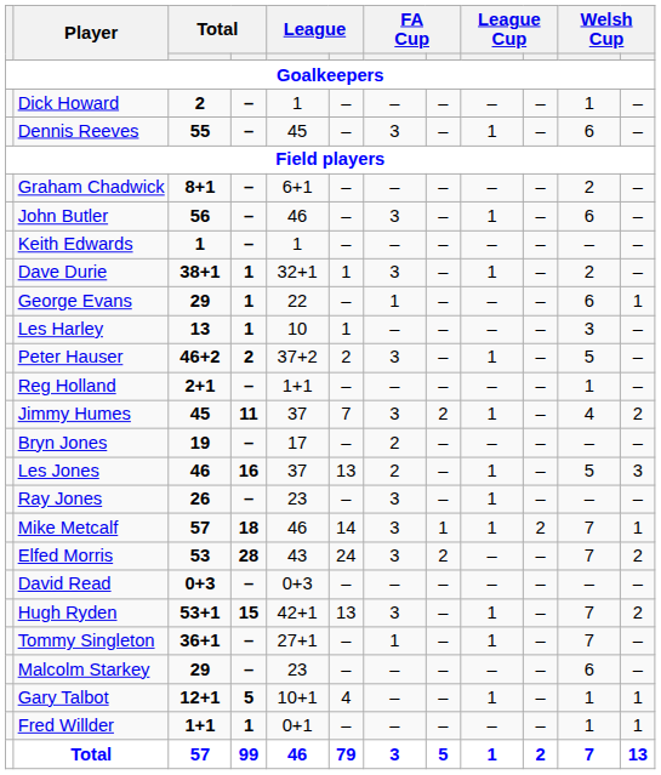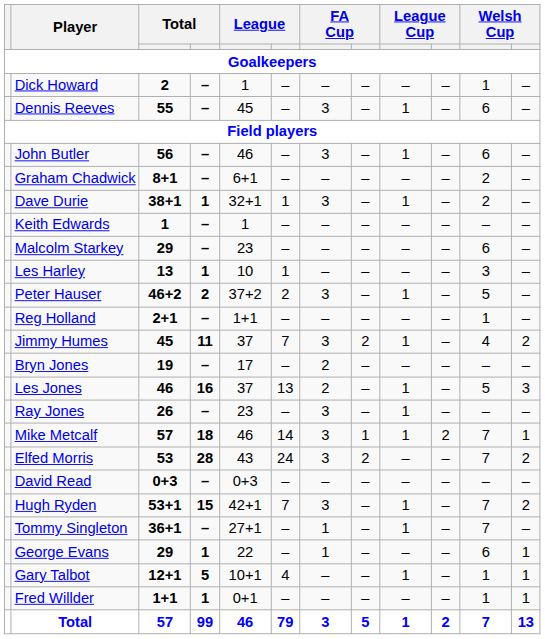 <table class="wikitable"  style="text-align:center;">
 <tr>
 <th rowspan="2" style="font-size:80%;"></th>
 <th rowspan="2">Player</th>
 <th colspan="2">Total</th>
 <th colspan="2"><a href='#'>League</a></th>
 <th colspan="2"><a href='#'>FA<br>Cup</a></th>
 <th colspan="2"><a href='#'>League<br>Cup</a></th>
 <th colspan="2"><a href='#'>Welsh<br>Cup</a></th>
 </tr>
 <tr>
 <th style="width: 50px; font-size:80%;"></th>
 <th style="width: 25px; font-size:80%;"></th>
 <th style="width: 50px; font-size:80%;"></th>
 <th style="width: 25px; font-size:80%;"></th>
 <th style="width: 50px; font-size:80%;"></th>
 <th style="width: 25px; font-size:80%;"></th>
 <th style="width: 50px; font-size:80%;"></th>
 <th style="width: 25px; font-size:80%;"></th>
 <th style="width: 50px; font-size:80%;"></th>
 <th style="width: 25px; font-size:80%;"></th>
 </tr>
 <tr>
 <td colspan="12" style="background:white; color:blue; text-align:center;"><strong>Goalkeepers</strong></td>
 </tr>
 <tr>
 <td></td>
 <td style="text-align:left;"><a href='#'>Dick Howard</a></td>
 <td><strong>2</strong></td>
 <td><strong>–</strong></td>
 <td>1</td>
 <td>–</td>
 <td>–</td>
 <td>–</td>
 <td>–</td>
 <td>–</td>
 <td>1</td>
 <td>–</td>
 </tr>
 <tr>
 <td></td>
 <td style="text-align:left;"><a href='#'>Dennis Reeves</a></td>
 <td><strong>55</strong></td>
 <td><strong>–</strong></td>
 <td>45</td>
 <td>–</td>
 <td>3</td>
 <td>–</td>
 <td>1</td>
 <td>–</td>
 <td>6</td>
 <td>–</td>
 </tr>
 <tr>
 <td colspan="12" style="background:white; color:blue; text-align:center;"><strong>Field players</strong></td>
 </tr>
 <tr>
 <td></td>
+<td style="text-align:left;"><a href='#'>John Butler</a></td>
+<td><strong>56</strong></td>
+<td><strong>–</strong></td>
+<td>46</td>
+<td>–</td>
+<td>3</td>
+<td>–</td>
+<td>1</td>
+<td>–</td>
+<td>6</td>
+<td>–</td>
+</tr>
+<tr>
+<td></td>
 <td style="text-align:left;"><a href='#'>Graham Chadwick</a></td>
 <td><strong>8+1</strong></td>
 <td><strong>–</strong></td>
 <td>6+1</td>
 <td>–</td>
 <td>–</td>
 <td>–</td>
 <td>–</td>
 <td>–</td>
 <td>2</td>
 <td>–</td>
 </tr>
 <tr>
 <td></td>
-<td style="text-align:left;"><a href='#'>John Butler</a></td>
-<td><strong>56</strong></td>
-<td><strong>–</strong></td>
-<td>46</td>
-<td>–</td>
+<td style="text-align:left;"><a href='#'>Dave Durie</a></td>
+<td><strong>38+1</strong></td>
+<td><strong>1</strong></td>
+<td>32+1</td>
+<td>1</td>
 <td>3</td>
 <td>–</td>
 <td>1</td>
 <td>–</td>
-<td>6</td>
+<td>2</td>
 <td>–</td>
 </tr>
 <tr>
 <td></td>
 <td style="text-align:left;"><a href='#'>Keith Edwards</a></td>
 <td><strong>1</strong></td>
 <td><strong>–</strong></td>
 <td>1</td>
 <td>–</td>
 <td>–</td>
 <td>–</td>
 <td>–</td>
 <td>–</td>
 <td>–</td>
 <td>–</td>
 </tr>
 <tr>
 <td></td>
-<td style="text-align:left;"><a href='#'>Dave Durie</a></td>
-<td><strong>38+1</strong></td>
-<td><strong>1</strong></td>
-<td>32+1</td>
-<td>1</td>
-<td>3</td>
+<td style="text-align:left;"><a href='#'>Malcolm Starkey</a></td>
+<td><strong>29</strong></td>
+<td><strong>–</strong></td>
+<td>23</td>
 <td>–</td>
-<td>1</td>
 <td>–</td>
-<td>2</td>
-<td>–</td>
-</tr>
-<tr>
-<td></td>
-<td style="text-align:left;"><a href='#'>George Evans</a></td>
-<td><strong>29</strong></td>
-<td><strong>1</strong></td>
-<td>22</td>
-<td>–</td>
-<td>1</td>
 <td>–</td>
 <td>–</td>
 <td>–</td>
 <td>6</td>
-<td>1</td>
+<td>–</td>
 </tr>
 <tr>
 <td></td>
 <td style="text-align:left;"><a href='#'>Les Harley</a></td>
 <td><strong>13</strong></td>
 <td><strong>1</strong></td>
 <td>10</td>
 <td>1</td>
 <td>–</td>
 <td>–</td>
 <td>–</td>
 <td>–</td>
 <td>3</td>
 <td>–</td>
 </tr>
 <tr>
 <td></td>
 <td style="text-align:left;"><a href='#'>Peter Hauser</a></td>
 <td><strong>46+2</strong></td>
 <td><strong>2</strong></td>
 <td>37+2</td>
 <td>2</td>
 <td>3</td>
 <td>–</td>
 <td>1</td>
 <td>–</td>
 <td>5</td>
 <td>–</td>
 </tr>
 <tr>
 <td></td>
 <td style="text-align:left;"><a href='#'>Reg Holland</a></td>
 <td><strong>2+1</strong></td>
 <td><strong>–</strong></td>
 <td>1+1</td>
 <td>–</td>
 <td>–</td>
 <td>–</td>
 <td>–</td>
 <td>–</td>
 <td>1</td>
 <td>–</td>
 </tr>
 <tr>
 <td></td>
 <td style="text-align:left;"><a href='#'>Jimmy Humes</a></td>
 <td><strong>45</strong></td>
 <td><strong>11</strong></td>
 <td>37</td>
 <td>7</td>
 <td>3</td>
 <td>2</td>
 <td>1</td>
 <td>–</td>
 <td>4</td>
 <td>2</td>
 </tr>
 <tr>
 <td></td>
 <td style="text-align:left;"><a href='#'>Bryn Jones</a></td>
 <td><strong>19</strong></td>
 <td><strong>–</strong></td>
 <td>17</td>
 <td>–</td>
 <td>2</td>
 <td>–</td>
 <td>–</td>
 <td>–</td>
 <td>–</td>
 <td>–</td>
 </tr>
 <tr>
 <td></td>
 <td style="text-align:left;"><a href='#'>Les Jones</a></td>
 <td><strong>46</strong></td>
 <td><strong>16</strong></td>
 <td>37</td>
 <td>13</td>
 <td>2</td>
 <td>–</td>
 <td>1</td>
 <td>–</td>
 <td>5</td>
 <td>3</td>
 </tr>
 <tr>
 <td></td>
 <td style="text-align:left;"><a href='#'>Ray Jones</a></td>
 <td><strong>26</strong></td>
 <td><strong>–</strong></td>
 <td>23</td>
 <td>–</td>
 <td>3</td>
 <td>–</td>
 <td>1</td>
 <td>–</td>
 <td>–</td>
 <td>–</td>
 </tr>
 <tr>
 <td></td>
 <td style="text-align:left;"><a href='#'>Mike Metcalf</a></td>
 <td><strong>57</strong></td>
 <td><strong>18</strong></td>
 <td>46</td>
 <td>14</td>
 <td>3</td>
 <td>1</td>
 <td>1</td>
 <td>2</td>
 <td>7</td>
 <td>1</td>
 </tr>
 <tr>
 <td></td>
 <td style="text-align:left;"><a href='#'>Elfed Morris</a></td>
 <td><strong>53</strong></td>
 <td><strong>28</strong></td>
 <td>43</td>
 <td>24</td>
 <td>3</td>
 <td>2</td>
 <td>–</td>
 <td>–</td>
 <td>7</td>
 <td>2</td>
 </tr>
 <tr>
 <td></td>
 <td style="text-align:left;"><a href='#'>David Read</a></td>
 <td><strong>0+3</strong></td>
 <td><strong>–</strong></td>
 <td>0+3</td>
 <td>–</td>
 <td>–</td>
 <td>–</td>
 <td>–</td>
 <td>–</td>
 <td>–</td>
 <td>–</td>
 </tr>
 <tr>
 <td></td>
 <td style="text-align:left;"><a href='#'>Hugh Ryden</a></td>
 <td><strong>53+1</strong></td>
 <td><strong>15</strong></td>
 <td>42+1</td>
-<td>13</td>
+<td>7</td>
 <td>3</td>
 <td>–</td>
 <td>1</td>
 <td>–</td>
 <td>7</td>
 <td>2</td>
 </tr>
 <tr>
 <td></td>
 <td style="text-align:left;"><a href='#'>Tommy Singleton</a></td>
 <td><strong>36+1</strong></td>
 <td><strong>–</strong></td>
 <td>27+1</td>
 <td>–</td>
 <td>1</td>
 <td>–</td>
 <td>1</td>
 <td>–</td>
 <td>7</td>
 <td>–</td>
 </tr>
 <tr>
 <td></td>
-<td style="text-align:left;"><a href='#'>Malcolm Starkey</a></td>
+<td style="text-align:left;"><a href='#'>George Evans</a></td>
 <td><strong>29</strong></td>
-<td><strong>–</strong></td>
-<td>23</td>
+<td><strong>1</strong></td>
+<td>22</td>
 <td>–</td>
-<td>–</td>
+<td>1</td>
 <td>–</td>
 <td>–</td>
 <td>–</td>
 <td>6</td>
-<td>–</td>
+<td>1</td>
 </tr>
 <tr>
 <td></td>
 <td style="text-align:left;"><a href='#'>Gary Talbot</a></td>
 <td><strong>12+1</strong></td>
 <td><strong>5</strong></td>
 <td>10+1</td>
 <td>4</td>
 <td>–</td>
 <td>–</td>
 <td>1</td>
 <td>–</td>
 <td>1</td>
 <td>1</td>
 </tr>
 <tr>
 <td></td>
 <td style="text-align:left;"><a href='#'>Fred Willder</a></td>
 <td><strong>1+1</strong></td>
 <td><strong>1</strong></td>
 <td>0+1</td>
 <td>–</td>
 <td>–</td>
 <td>–</td>
 <td>–</td>
 <td>–</td>
 <td>1</td>
 <td>1</td>
 </tr>
 <tr style="background:white; color:blue; text-align:center;">
 <td></td>
 <td><strong>Total</strong></td>
 <td><strong>57</strong></td>
 <td><strong>99</strong></td>
 <td><strong>46</strong></td>
 <td><strong>79</strong></td>
 <td><strong>3</strong></td>
 <td><strong>5</strong></td>
 <td><strong>1</strong></td>
 <td><strong>2</strong></td>
 <td><strong>7</strong></td>
 <td><strong>13</strong></td>
 </tr>
 </table>
